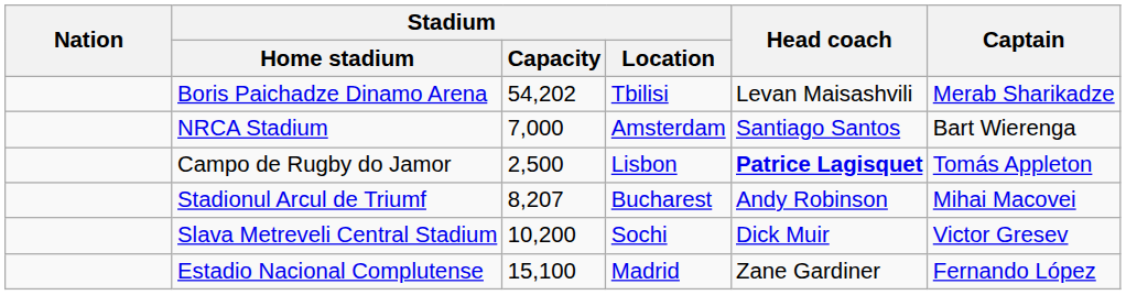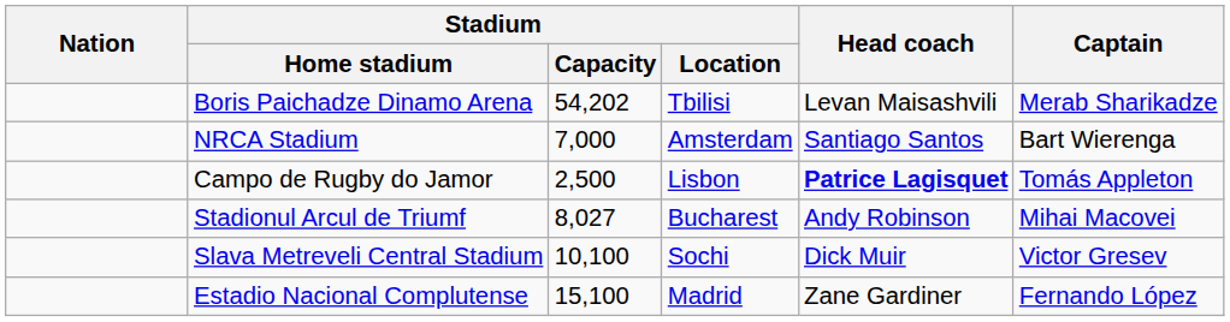 <table class="wikitable">
 <tr>
 <th rowspan="2" width=15%>Nation</th>
 <th colspan="3">Stadium</th>
 <th rowspan="2">Head coach</th>
 <th rowspan="2">Captain</th>
 </tr>
 <tr>
 <th>Home stadium</th>
 <th>Capacity</th>
 <th>Location</th>
 </tr>
 <tr>
 <td></td>
 <td><a href='#'>Boris Paichadze Dinamo Arena</a></td>
 <td>54,202</td>
 <td><a href='#'>Tbilisi</a></td>
 <td> Levan Maisashvili</td>
 <td><a href='#'>Merab Sharikadze</a></td>
 </tr>
 <tr>
 <td></td>
 <td><a href='#'>NRCA Stadium</a></td>
 <td>7,000</td>
 <td><a href='#'>Amsterdam</a></td>
 <td> <a href='#'>Santiago Santos</a></td>
 <td>Bart Wierenga</td>
 </tr>
 <tr>
 <td></td>
 <td>Campo de Rugby do Jamor</td>
 <td>2,500</td>
 <td><a href='#'>Lisbon</a></td>
 <td><strong> <a href='#'>Patrice Lagisquet</a></strong></td>
 <td><a href='#'>Tomás Appleton</a></td>
 </tr>
 <tr>
 <td></td>
 <td><a href='#'>Stadionul Arcul de Triumf</a></td>
-<td>8,207</td>
+<td>8,027</td>
 <td><a href='#'>Bucharest</a></td>
 <td> <a href='#'>Andy Robinson</a></td>
 <td><a href='#'>Mihai Macovei</a></td>
 </tr>
 <tr>
 <td></td>
 <td><a href='#'>Slava Metreveli Central Stadium</a></td>
-<td>10,200</td>
+<td>10,100</td>
 <td><a href='#'>Sochi</a></td>
 <td> <a href='#'>Dick Muir</a></td>
 <td><a href='#'>Victor Gresev</a></td>
 </tr>
 <tr>
 <td></td>
 <td><a href='#'>Estadio Nacional Complutense</a></td>
 <td>15,100</td>
 <td><a href='#'>Madrid</a></td>
 <td> Zane Gardiner</td>
 <td><a href='#'>Fernando López</a></td>
 </tr>
 </table>
